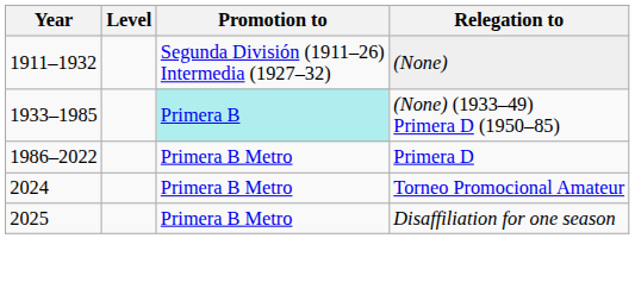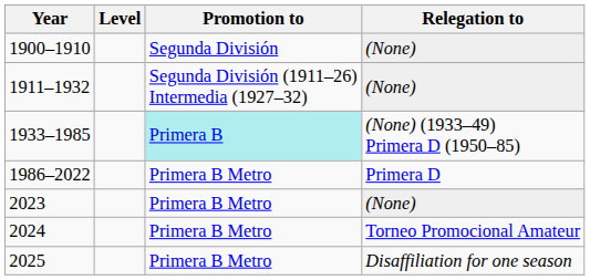 <table class="wikitable sortable">
 <tr>
 <th width=>Year</th>
 <th width=>Level</th>
 <th width= px>Promotion to</th>
 <th width= px>Relegation to</th>
+</tr>
+<tr>
+<td>1900–1910</td>
+<td></td>
+<td><a href='#'>Segunda División</a></td>
+<td style=background:#efefef><em>(None)</em> </td>
 </tr>
 <tr>
 <td>1911–1932</td>
 <td></td>
 <td><a href='#'>Segunda División</a> (1911–26)<br><a href='#'>Intermedia</a> (1927–32)</td>
 <td style=background:#efefef><em>(None)</em> </td>
 </tr>
 <tr>
 <td>1933–1985</td>
 <td></td>
 <td style="background: paleturquoise;"><a href='#'>Primera B</a></td>
 <td><em>(None)</em> (1933–49)  <br><a href='#'>Primera D</a> (1950–85)</td>
 </tr>
 <tr>
 <td>1986–2022</td>
 <td></td>
 <td><a href='#'>Primera B Metro</a></td>
 <td><a href='#'>Primera D</a></td>
 </tr>
 <tr>
+<td>2023</td>
+<td></td>
+<td><a href='#'>Primera B Metro</a></td>
+<td style=background:#efefef><em>(None)</em> </td>
+</tr>
+<tr>
 <td>2024</td>
 <td></td>
 <td><a href='#'>Primera B Metro</a></td>
 <td><a href='#'>Torneo Promocional Amateur</a></td>
 </tr>
 <tr>
 <td>2025</td>
 <td></td>
 <td><a href='#'>Primera B Metro</a></td>
 <td><em>Disaffiliation for one season</em></td>
 </tr>
 </table>
